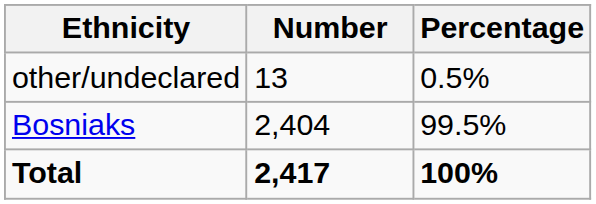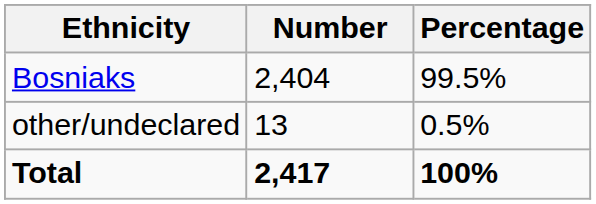 <table class="wikitable">
 <tr>
 <th width="100px">Ethnicity</th>
 <th width="80px">Number</th>
 <th width="80px">Percentage</th>
 </tr>
 <tr>
+<td><a href='#'>Bosniaks</a></td>
+<td>2,404</td>
+<td>99.5%</td>
+</tr>
+<tr>
 <td>other/undeclared</td>
 <td>13</td>
 <td>0.5%</td>
-</tr>
-<tr>
-<td><a href='#'>Bosniaks</a></td>
-<td>2,404</td>
-<td>99.5%</td>
 </tr>
 <tr>
 <td><strong>Total</strong></td>
 <td><strong>2,417</strong></td>
 <td><strong>100%</strong></td>
 </tr>
 </table>
